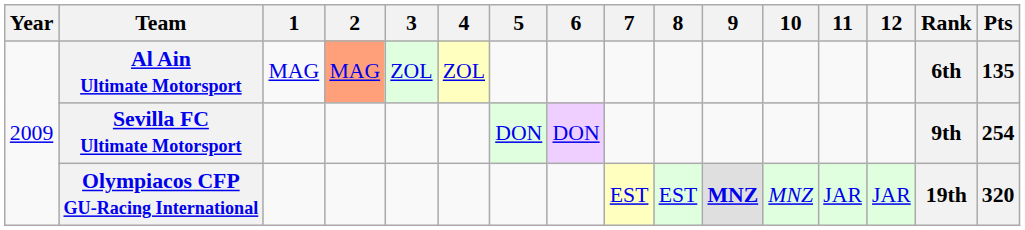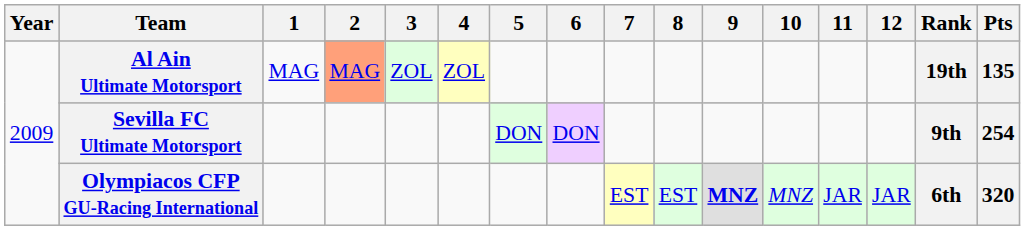 <table class="wikitable" style="text-align:center; font-size:90%">
 <tr>
 <th>Year</th>
 <th>Team</th>
 <th>1</th>
 <th>2</th>
 <th>3</th>
 <th>4</th>
 <th>5</th>
 <th>6</th>
 <th>7</th>
 <th>8</th>
 <th>9</th>
 <th>10</th>
 <th>11</th>
 <th>12</th>
 <th>Rank</th>
 <th>Pts</th>
 </tr>
 <tr>
 <td rowspan=3><a href='#'>2009</a></td>
 <th nowrap><a href='#'>Al Ain</a><br><small><a href='#'>Ultimate Motorsport</a></small></th>
 <td><a href='#'>MAG</a></td>
 <td style="background: lightsalmon;"><a href='#'>MAG</a></td>
 <td style="background:#dfffdf;"><a href='#'>ZOL</a>  <br></td>
 <td style="background:#ffffbf;"><a href='#'>ZOL</a>  <br></td>
 <td></td>
 <td></td>
 <td></td>
 <td></td>
 <td></td>
 <td></td>
 <td></td>
 <td></td>
-<th>6th</th>
+<th>19th</th>
 <th>135</th>
 </tr>
 <tr>
 <th nowrap><a href='#'>Sevilla FC</a><br><small><a href='#'>Ultimate Motorsport</a></small></th>
 <td></td>
 <td></td>
 <td></td>
 <td></td>
 <td style="background:#dfffdf;"><a href='#'>DON</a> <br></td>
 <td style="background:#EFCFFF;"><a href='#'>DON</a> <br></td>
 <td></td>
 <td></td>
 <td></td>
 <td></td>
 <td></td>
 <td></td>
 <th>9th</th>
 <th>254</th>
 </tr>
 <tr>
 <th nowrap><a href='#'>Olympiacos CFP</a><br><small><a href='#'>GU-Racing International</a></small></th>
 <td></td>
 <td></td>
 <td></td>
 <td></td>
 <td></td>
 <td></td>
 <td style="background:#ffffbf;"><a href='#'>EST</a> <br></td>
 <td style="background:#dfffdf;"><a href='#'>EST</a> <br></td>
 <td style="background:#dfdfdf;"><strong><a href='#'>MNZ</a></strong> <br></td>
 <td style="background:#dfffdf;"><em><a href='#'>MNZ</a></em> <br></td>
 <td style="background:#dfffdf;"><a href='#'>JAR</a>  <br></td>
 <td style="background:#dfffdf;"><a href='#'>JAR</a> <br></td>
-<th>19th</th>
+<th>6th</th>
 <th>320</th>
 </tr>
 </table>
